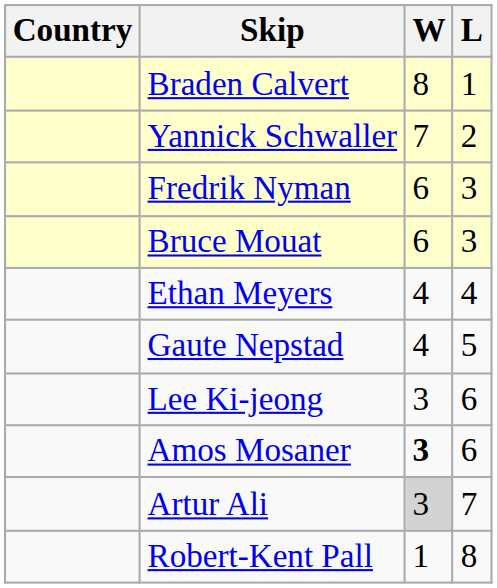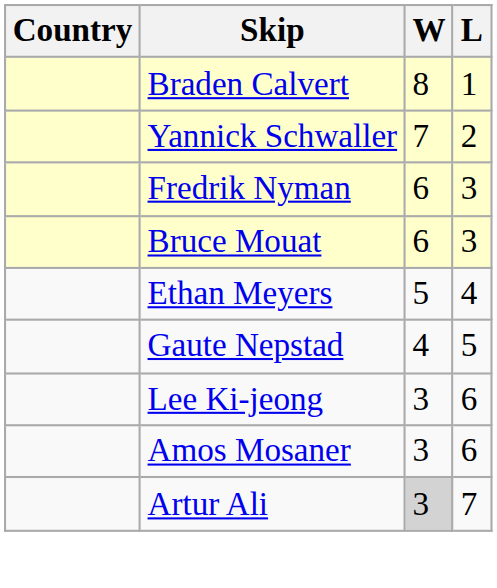 <table class=wikitable>
 <tr>
 <th>Country</th>
 <th>Skip</th>
 <th>W</th>
 <th>L</th>
 </tr>
 <tr bgcolor=#ffffcc>
 <td></td>
 <td><a href='#'>Braden Calvert</a></td>
 <td>8</td>
 <td>1</td>
 </tr>
 <tr bgcolor=#ffffcc>
 <td></td>
 <td><a href='#'>Yannick Schwaller</a></td>
 <td>7</td>
 <td>2</td>
 </tr>
 <tr bgcolor=#ffffcc>
 <td></td>
 <td><a href='#'>Fredrik Nyman</a></td>
 <td>6</td>
 <td>3</td>
 </tr>
 <tr bgcolor=#ffffcc>
 <td></td>
 <td><a href='#'>Bruce Mouat</a></td>
 <td>6</td>
 <td>3</td>
 </tr>
 <tr>
 <td></td>
 <td><a href='#'>Ethan Meyers</a></td>
-<td>4</td>
+<td>5</td>
 <td>4</td>
 </tr>
 <tr>
 <td></td>
 <td><a href='#'>Gaute Nepstad</a></td>
 <td>4</td>
 <td>5</td>
 </tr>
 <tr>
 <td></td>
 <td><a href='#'>Lee Ki-jeong</a></td>
 <td>3</td>
 <td>6</td>
 </tr>
 <tr>
 <td></td>
 <td><a href='#'>Amos Mosaner</a></td>
-<td><strong>3</strong></td>
+<td>3</td>
 <td>6</td>
 </tr>
 <tr>
 <td></td>
 <td><a href='#'>Artur Ali</a></td>
 <td style="background: lightgrey;">3</td>
 <td>7</td>
 </tr>
-<tr>
-<td></td>
-<td><a href='#'>Robert-Kent Pall</a></td>
-<td>1</td>
-<td>8</td>
-</tr>
 </table>
